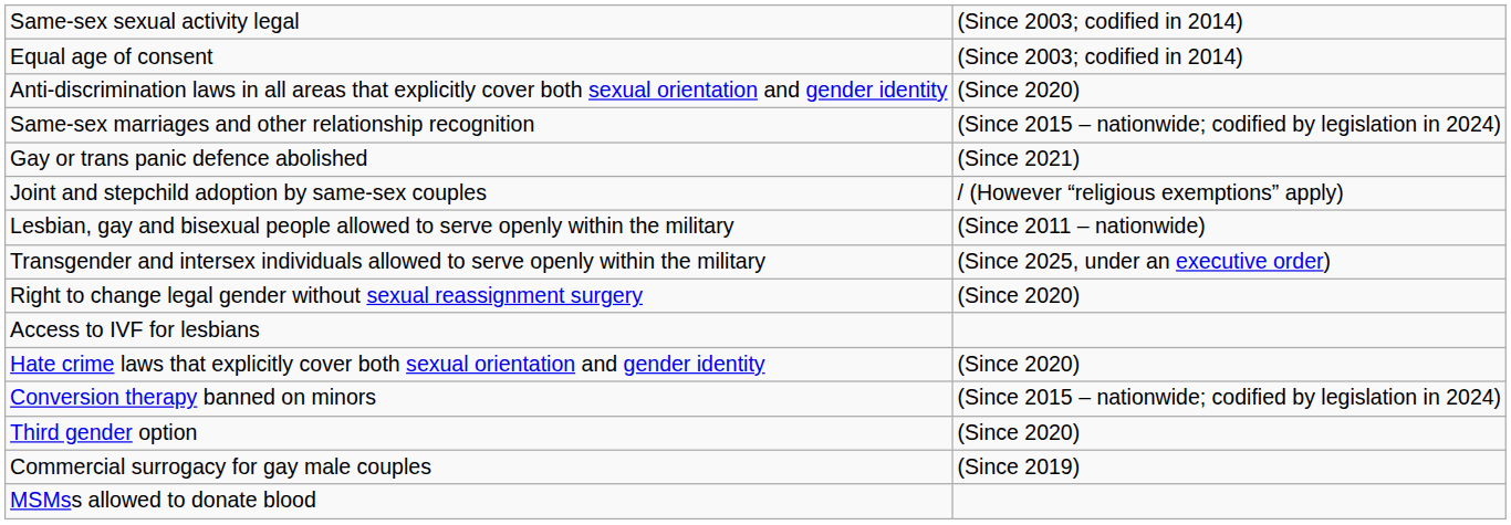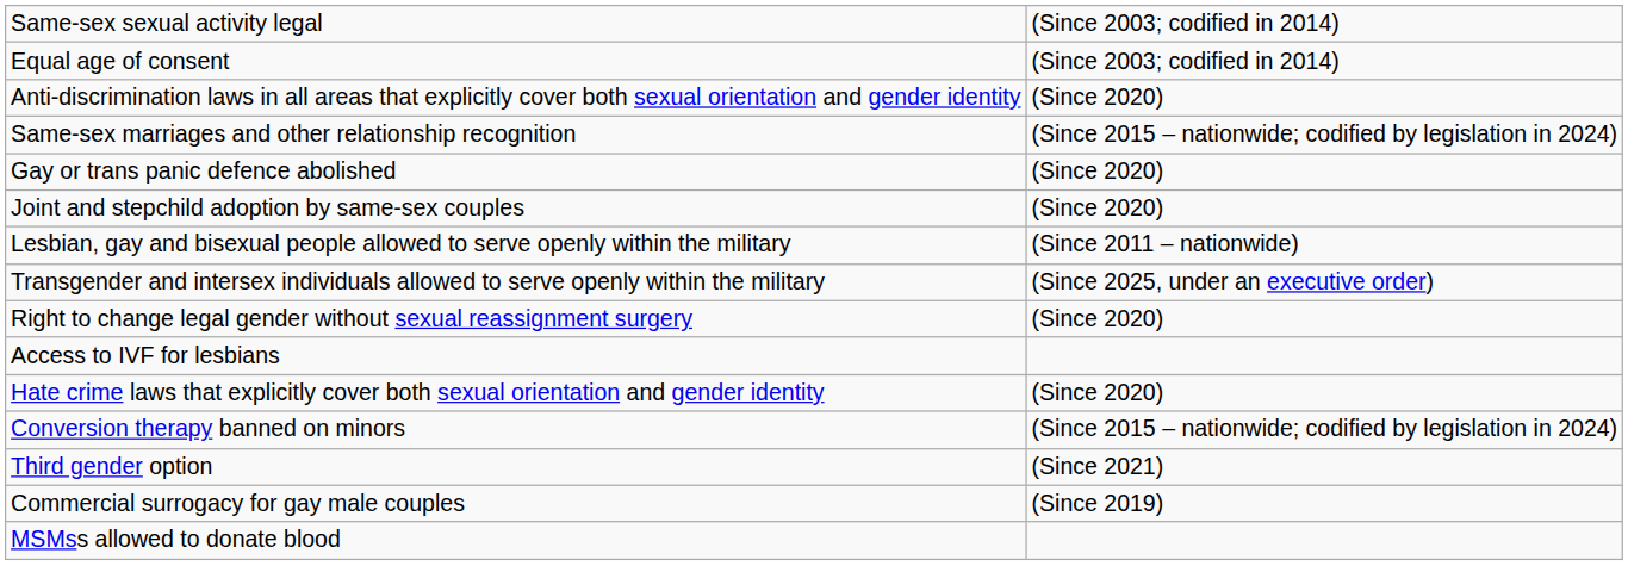 <table class="wikitable">
 <tr>
 <td>Same-sex sexual activity legal</td>
 <td> (Since 2003; codified in 2014)</td>
 </tr>
 <tr>
 <td>Equal age of consent</td>
 <td> (Since 2003; codified in 2014)</td>
 </tr>
 <tr>
 <td>Anti-discrimination laws in all areas that explicitly cover both <a href='#'>sexual orientation</a> and <a href='#'>gender identity</a></td>
 <td> (Since 2020)</td>
 </tr>
 <tr>
 <td>Same-sex marriages and other relationship recognition</td>
 <td> (Since 2015 – nationwide; codified by legislation in 2024)</td>
 </tr>
 <tr>
 <td>Gay or trans panic defence abolished</td>
-<td> (Since 2021)</td>
+<td> (Since 2020)</td>
 </tr>
 <tr>
 <td>Joint and stepchild adoption by same-sex couples</td>
-<td>/ (However “religious exemptions” apply)</td>
+<td> (Since 2020)</td>
 </tr>
 <tr>
 <td>Lesbian, gay and bisexual people allowed to serve openly within the military</td>
 <td> (Since 2011 – nationwide)</td>
 </tr>
 <tr>
 <td>Transgender and intersex individuals allowed to serve openly within the military</td>
 <td> (Since 2025, under an <a href='#'>executive order</a>)</td>
 </tr>
 <tr>
 <td>Right to change legal gender without <a href='#'>sexual reassignment surgery</a></td>
 <td> (Since 2020)</td>
 </tr>
 <tr>
 <td>Access to IVF for lesbians</td>
 <td></td>
 </tr>
 <tr>
 <td><a href='#'>Hate crime</a> laws that explicitly cover both <a href='#'>sexual orientation</a> and <a href='#'>gender identity</a></td>
 <td> (Since 2020)</td>
 </tr>
 <tr>
 <td><a href='#'>Conversion therapy</a> banned on minors</td>
 <td> (Since 2015 – nationwide; codified by legislation in 2024)</td>
 </tr>
 <tr>
 <td><a href='#'>Third gender</a> option</td>
-<td> (Since 2020)</td>
+<td> (Since 2021)</td>
 </tr>
 <tr>
 <td>Commercial surrogacy for gay male couples</td>
 <td> (Since 2019)</td>
 </tr>
 <tr>
 <td><a href='#'>MSMs</a>s allowed to donate blood</td>
 <td></td>
 </tr>
 </table>
